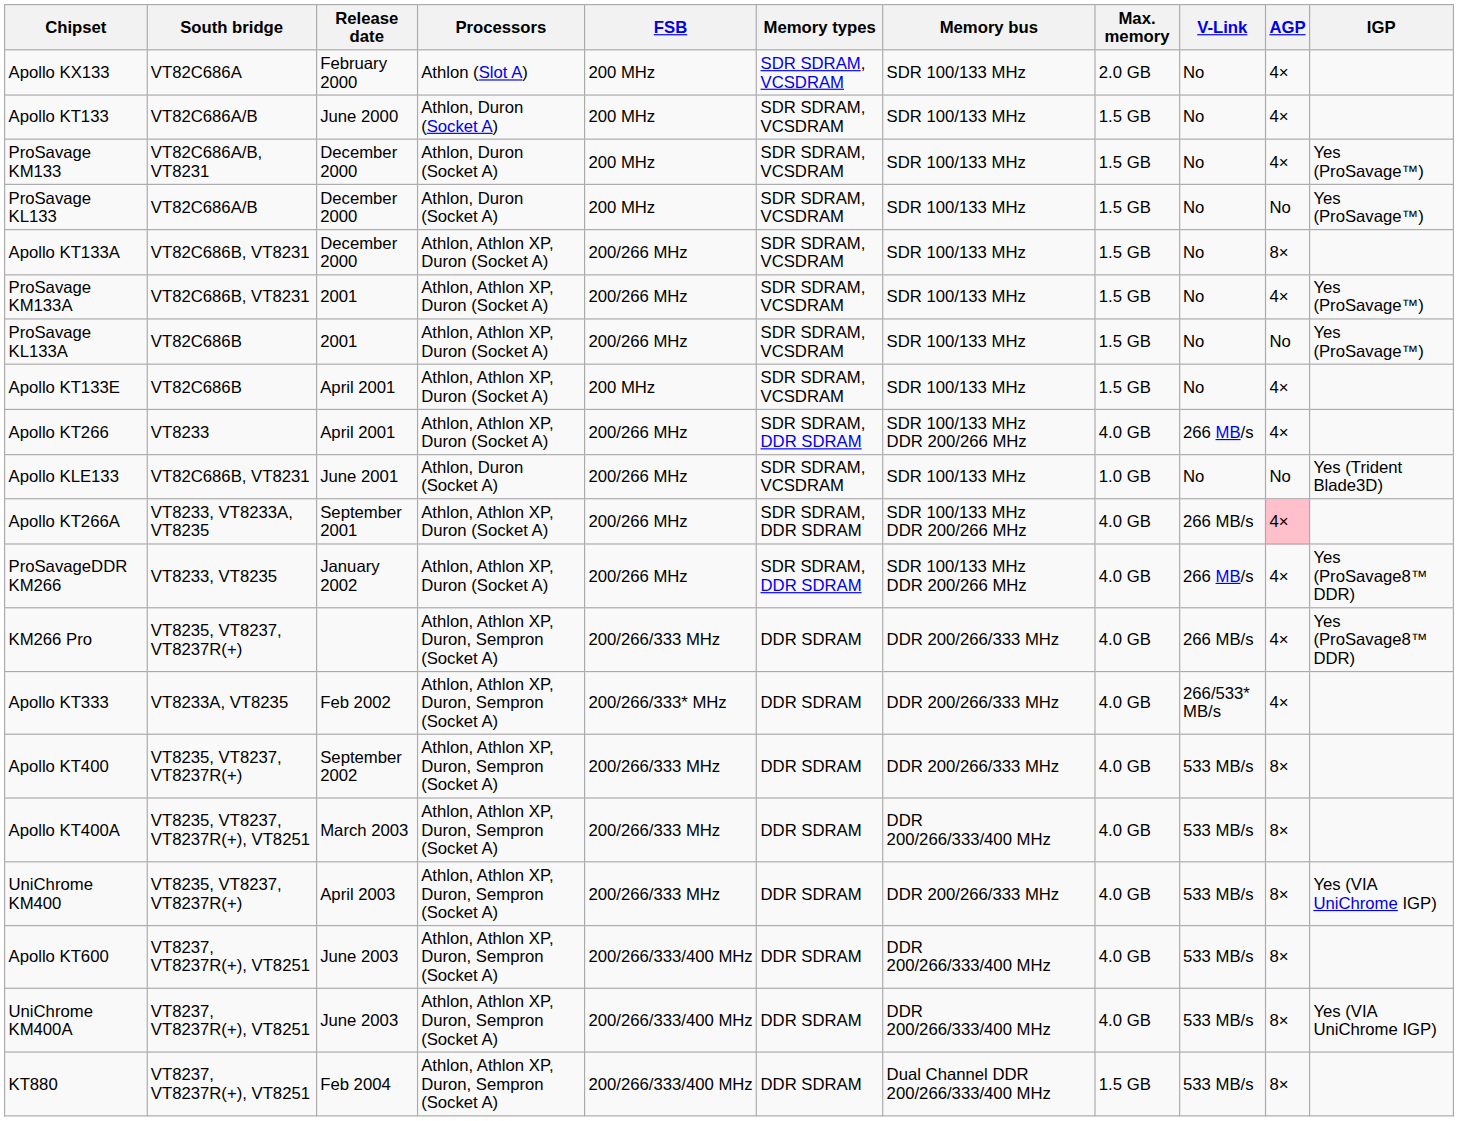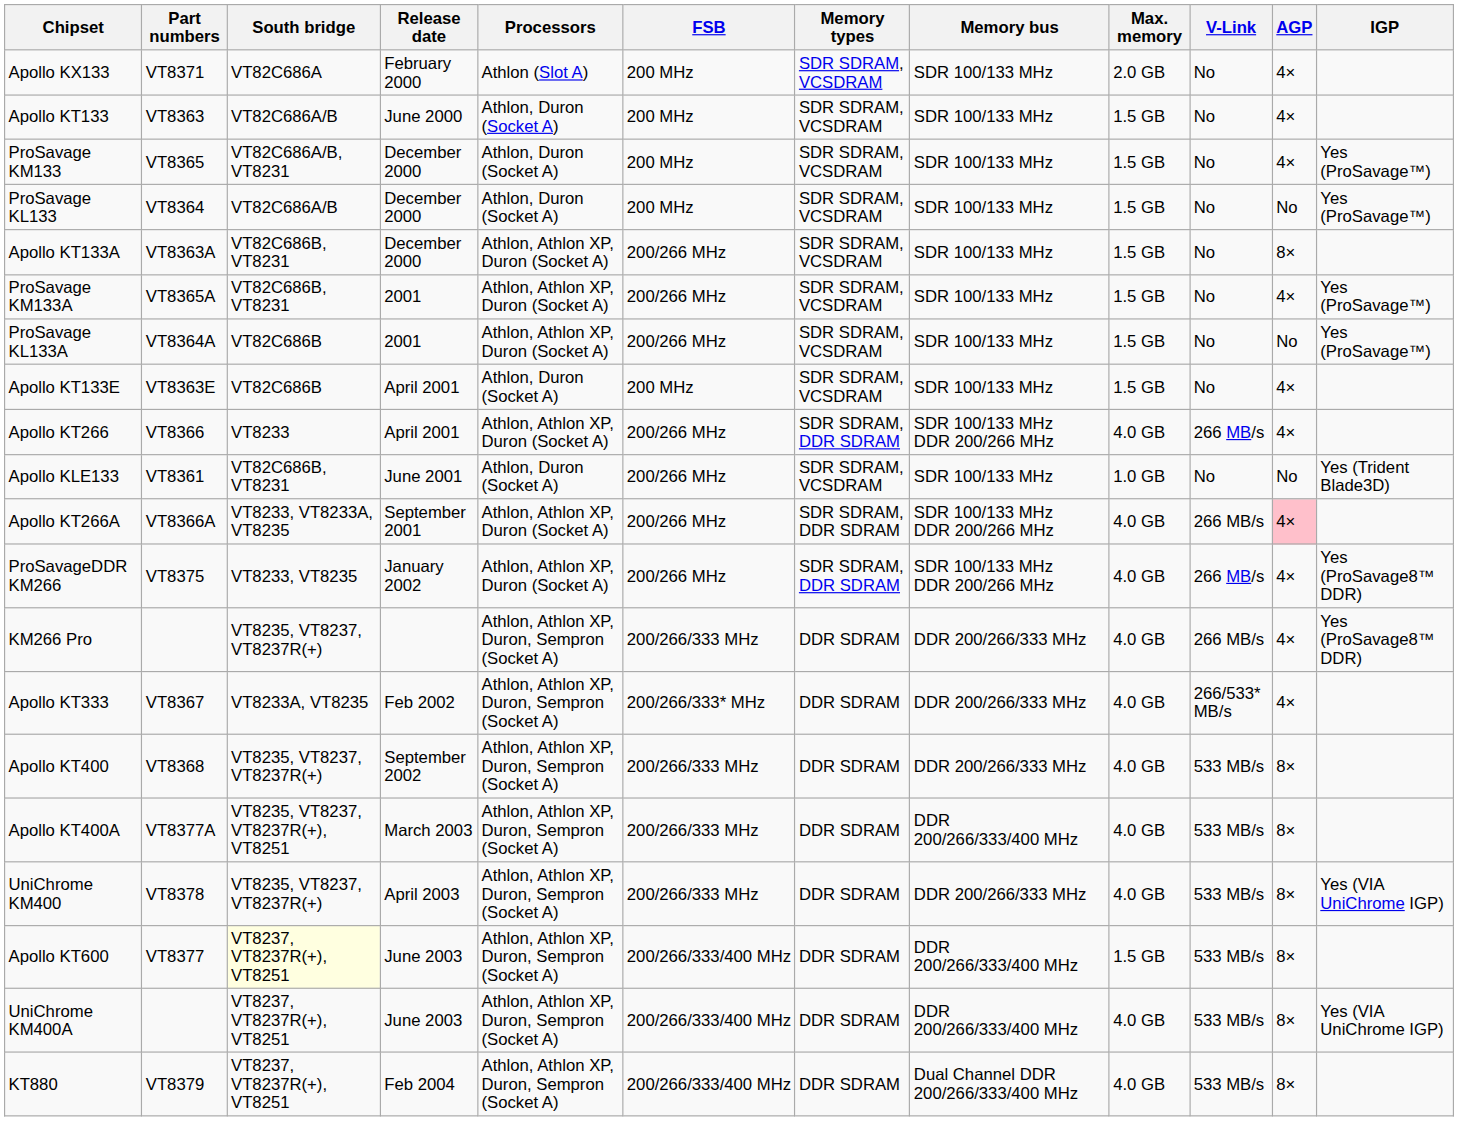 <table class="wikitable" style="font-size: 90%;">
 <tr>
 <th>Chipset</th>
+<th>Part numbers</th>
 <th>South bridge</th>
 <th>Release date</th>
 <th>Processors</th>
 <th><a href='#'>FSB</a></th>
 <th>Memory types</th>
 <th>Memory bus</th>
 <th>Max. memory</th>
 <th><a href='#'>V-Link</a></th>
 <th><a href='#'>AGP</a></th>
 <th>IGP</th>
 </tr>
 <tr>
 <td>Apollo KX133</td>
+<td>VT8371</td>
 <td>VT82C686A</td>
 <td>February 2000</td>
 <td>Athlon (<a href='#'>Slot A</a>)</td>
 <td>200 MHz</td>
 <td><a href='#'>SDR SDRAM</a>, <a href='#'>VCSDRAM</a></td>
 <td>SDR 100/133 MHz</td>
 <td>2.0 GB</td>
 <td>No</td>
 <td>4×</td>
 <td></td>
 </tr>
 <tr>
 <td>Apollo KT133</td>
+<td>VT8363</td>
 <td>VT82C686A/B</td>
 <td>June 2000</td>
 <td>Athlon, Duron (<a href='#'>Socket A</a>)</td>
 <td>200 MHz</td>
 <td>SDR SDRAM, VCSDRAM</td>
 <td>SDR 100/133 MHz</td>
 <td>1.5 GB</td>
 <td>No</td>
 <td>4×</td>
 <td></td>
 </tr>
 <tr>
 <td>ProSavage KM133</td>
+<td>VT8365</td>
 <td>VT82C686A/B, VT8231</td>
 <td>December 2000</td>
 <td>Athlon, Duron (Socket A)</td>
 <td>200 MHz</td>
 <td>SDR SDRAM, VCSDRAM</td>
 <td>SDR 100/133 MHz</td>
 <td>1.5 GB</td>
 <td>No</td>
 <td>4×</td>
 <td>Yes (ProSavage™)</td>
 </tr>
 <tr>
 <td>ProSavage KL133</td>
+<td>VT8364</td>
 <td>VT82C686A/B</td>
 <td>December 2000</td>
 <td>Athlon, Duron (Socket A)</td>
 <td>200 MHz</td>
 <td>SDR SDRAM, VCSDRAM</td>
 <td>SDR 100/133 MHz</td>
 <td>1.5 GB</td>
 <td>No</td>
 <td>No</td>
 <td>Yes (ProSavage™)</td>
 </tr>
 <tr>
 <td>Apollo KT133A</td>
+<td>VT8363A</td>
 <td>VT82C686B, VT8231</td>
 <td>December 2000</td>
 <td>Athlon, Athlon XP, Duron (Socket A)</td>
 <td>200/266 MHz</td>
 <td>SDR SDRAM, VCSDRAM</td>
 <td>SDR 100/133 MHz</td>
 <td>1.5 GB</td>
 <td>No</td>
 <td>8×</td>
 <td></td>
 </tr>
 <tr>
 <td>ProSavage KM133A</td>
+<td>VT8365A</td>
 <td>VT82C686B, VT8231</td>
 <td>2001</td>
 <td>Athlon, Athlon XP, Duron (Socket A)</td>
 <td>200/266 MHz</td>
 <td>SDR SDRAM, VCSDRAM</td>
 <td>SDR 100/133 MHz</td>
 <td>1.5 GB</td>
 <td>No</td>
 <td>4×</td>
 <td>Yes (ProSavage™)</td>
 </tr>
 <tr>
 <td>ProSavage KL133A</td>
+<td>VT8364A</td>
 <td>VT82C686B</td>
 <td>2001</td>
 <td>Athlon, Athlon XP, Duron (Socket A)</td>
 <td>200/266 MHz</td>
 <td>SDR SDRAM, VCSDRAM</td>
 <td>SDR 100/133 MHz</td>
 <td>1.5 GB</td>
 <td>No</td>
 <td>No</td>
 <td>Yes (ProSavage™)</td>
 </tr>
 <tr>
 <td>Apollo KT133E</td>
+<td>VT8363E</td>
 <td>VT82C686B</td>
 <td>April 2001</td>
-<td>Athlon, Athlon XP, Duron (Socket A)</td>
+<td>Athlon, Duron (Socket A)</td>
 <td>200 MHz</td>
 <td>SDR SDRAM, VCSDRAM</td>
 <td>SDR 100/133 MHz</td>
 <td>1.5 GB</td>
 <td>No</td>
 <td>4×</td>
 <td></td>
 </tr>
 <tr>
 <td>Apollo KT266</td>
+<td>VT8366</td>
 <td>VT8233</td>
 <td>April 2001</td>
 <td>Athlon, Athlon XP, Duron (Socket A)</td>
 <td>200/266 MHz</td>
 <td>SDR SDRAM, <a href='#'>DDR SDRAM</a></td>
 <td>SDR 100/133 MHz<br>DDR 200/266 MHz</td>
 <td>4.0 GB</td>
 <td>266 <a href='#'>MB</a>/s</td>
 <td>4×</td>
 <td></td>
 </tr>
 <tr>
 <td>Apollo KLE133</td>
+<td>VT8361</td>
 <td>VT82C686B, VT8231</td>
 <td>June 2001</td>
 <td>Athlon, Duron (Socket A)</td>
 <td>200/266 MHz</td>
 <td>SDR SDRAM, VCSDRAM</td>
 <td>SDR 100/133 MHz</td>
 <td>1.0 GB</td>
 <td>No</td>
 <td>No</td>
 <td>Yes (Trident Blade3D)</td>
 </tr>
 <tr>
 <td>Apollo KT266A</td>
+<td>VT8366A</td>
 <td>VT8233, VT8233A, VT8235</td>
 <td>September 2001</td>
 <td>Athlon, Athlon XP, Duron (Socket A)</td>
 <td>200/266 MHz</td>
 <td>SDR SDRAM, DDR SDRAM</td>
 <td>SDR 100/133 MHz<br>DDR 200/266 MHz</td>
 <td>4.0 GB</td>
 <td>266 MB/s</td>
 <td style="background: pink;">4×</td>
 <td></td>
 </tr>
 <tr>
 <td>ProSavageDDR KM266</td>
+<td>VT8375</td>
 <td>VT8233, VT8235</td>
 <td>January 2002</td>
 <td>Athlon, Athlon XP, Duron (Socket A)</td>
 <td>200/266 MHz</td>
 <td>SDR SDRAM, <a href='#'>DDR SDRAM</a></td>
 <td>SDR 100/133 MHz<br>DDR 200/266 MHz</td>
 <td>4.0 GB</td>
 <td>266 <a href='#'>MB</a>/s</td>
 <td>4×</td>
 <td>Yes (ProSavage8™ DDR)</td>
 </tr>
 <tr>
 <td>KM266 Pro</td>
+<td></td>
 <td>VT8235, VT8237, VT8237R(+)</td>
 <td></td>
 <td>Athlon, Athlon XP, Duron, Sempron (Socket A)</td>
 <td>200/266/333 MHz</td>
 <td>DDR SDRAM</td>
 <td>DDR 200/266/333 MHz</td>
 <td>4.0 GB</td>
 <td>266 MB/s</td>
 <td>4×</td>
 <td>Yes (ProSavage8™ DDR)</td>
 </tr>
 <tr>
 <td>Apollo KT333</td>
+<td>VT8367</td>
 <td>VT8233A, VT8235</td>
 <td>Feb 2002</td>
 <td>Athlon, Athlon XP, Duron, Sempron (Socket A)</td>
 <td>200/266/333* MHz</td>
 <td>DDR SDRAM</td>
 <td>DDR 200/266/333 MHz</td>
 <td>4.0 GB</td>
 <td>266/533* MB/s</td>
 <td>4×</td>
 <td></td>
 </tr>
 <tr>
 <td>Apollo KT400</td>
+<td>VT8368</td>
 <td>VT8235, VT8237, VT8237R(+)</td>
 <td>September 2002</td>
 <td>Athlon, Athlon XP, Duron, Sempron (Socket A)</td>
 <td>200/266/333 MHz</td>
 <td>DDR SDRAM</td>
 <td>DDR 200/266/333 MHz</td>
 <td>4.0 GB</td>
 <td>533 MB/s</td>
 <td>8×</td>
 <td></td>
 </tr>
 <tr>
 <td>Apollo KT400A</td>
+<td>VT8377A</td>
 <td>VT8235, VT8237, VT8237R(+), VT8251</td>
 <td>March 2003</td>
 <td>Athlon, Athlon XP, Duron, Sempron (Socket A)</td>
 <td>200/266/333 MHz</td>
 <td>DDR SDRAM</td>
 <td>DDR 200/266/333/400 MHz</td>
 <td>4.0 GB</td>
 <td>533 MB/s</td>
 <td>8×</td>
 <td></td>
 </tr>
 <tr>
 <td>UniChrome KM400</td>
+<td>VT8378</td>
 <td>VT8235, VT8237, VT8237R(+)</td>
 <td>April 2003</td>
 <td>Athlon, Athlon XP, Duron, Sempron (Socket A)</td>
 <td>200/266/333 MHz</td>
 <td>DDR SDRAM</td>
 <td>DDR 200/266/333 MHz</td>
 <td>4.0 GB</td>
 <td>533 MB/s</td>
 <td>8×</td>
 <td>Yes (VIA <a href='#'>UniChrome</a> IGP)</td>
 </tr>
 <tr>
 <td>Apollo KT600</td>
-<td>VT8237, VT8237R(+), VT8251</td>
+<td>VT8377</td>
+<td style="background: lightyellow;">VT8237, VT8237R(+), VT8251</td>
 <td>June 2003</td>
 <td>Athlon, Athlon XP, Duron, Sempron (Socket A)</td>
 <td>200/266/333/400 MHz</td>
 <td>DDR SDRAM</td>
 <td>DDR 200/266/333/400 MHz</td>
-<td>4.0 GB</td>
+<td>1.5 GB</td>
 <td>533 MB/s</td>
 <td>8×</td>
 <td></td>
 </tr>
 <tr>
 <td>UniChrome KM400A</td>
+<td></td>
 <td>VT8237, VT8237R(+), VT8251</td>
 <td>June 2003</td>
 <td>Athlon, Athlon XP, Duron, Sempron (Socket A)</td>
 <td>200/266/333/400 MHz</td>
 <td>DDR SDRAM</td>
 <td>DDR 200/266/333/400 MHz</td>
 <td>4.0 GB</td>
 <td>533 MB/s</td>
 <td>8×</td>
 <td>Yes (VIA UniChrome IGP)</td>
 </tr>
 <tr>
 <td>KT880</td>
+<td>VT8379</td>
 <td>VT8237, VT8237R(+), VT8251</td>
 <td>Feb 2004</td>
 <td>Athlon, Athlon XP, Duron, Sempron (Socket A)</td>
 <td>200/266/333/400 MHz</td>
 <td>DDR SDRAM</td>
 <td>Dual Channel DDR 200/266/333/400 MHz</td>
-<td>1.5 GB</td>
+<td>4.0 GB</td>
 <td>533 MB/s</td>
 <td>8×</td>
 <td></td>
 </tr>
 </table>
